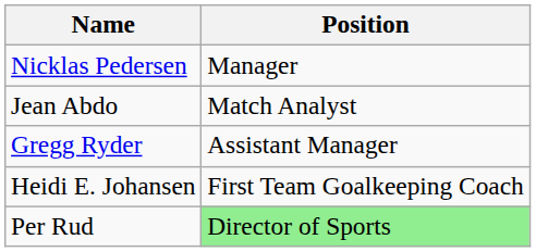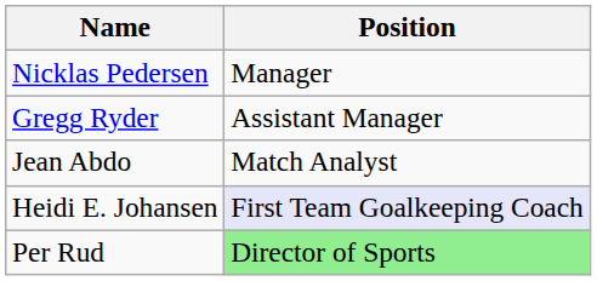 <table class="wikitable">
 <tr>
 <th>Name</th>
 <th>Position</th>
 </tr>
 <tr>
 <td> <a href='#'>Nicklas Pedersen</a></td>
 <td>Manager</td>
 </tr>
 <tr>
+<td> <a href='#'>Gregg Ryder</a></td>
+<td>Assistant Manager</td>
+</tr>
+<tr>
 <td> Jean Abdo</td>
 <td>Match Analyst</td>
 </tr>
 <tr>
-<td> <a href='#'>Gregg Ryder</a></td>
-<td>Assistant Manager</td>
-</tr>
-<tr>
 <td> Heidi E. Johansen</td>
-<td>First Team Goalkeeping Coach</td>
+<td style="background: lavender;">First Team Goalkeeping Coach</td>
 </tr>
 <tr>
 <td> Per Rud</td>
 <td style="background: lightgreen;">Director of Sports</td>
 </tr>
 </table>
